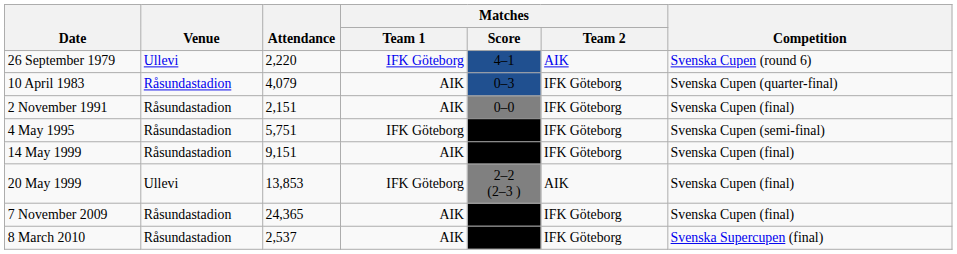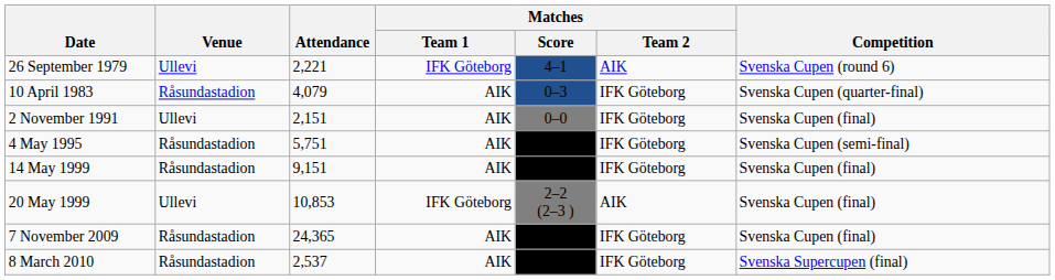 <table class="wikitable" style="font-size:90%">
 <tr>
 <th rowspan="2" valign="bottom" width="135">Date</th>
 <th rowspan="2" valign="bottom" width="120">Venue</th>
 <th rowspan="2" valign="bottom" width="75">Attendance</th>
 <th colspan="3" width="270">Matches</th>
 <th rowspan="2" valign="bottom" width="290">Competition</th>
 </tr>
 <tr>
 <th width="125">Team 1</th>
 <th width="70">Score</th>
 <th width="125">Team 2</th>
 </tr>
 <tr>
 <td>26 September 1979</td>
 <td><a href='#'>Ullevi</a></td>
-<td>2,220</td>
+<td>2,221</td>
 <td align="right"><a href='#'>IFK Göteborg</a></td>
 <td bgcolor=#205090 align="center"><span>4–1</span></td>
 <td align="left"><a href='#'>AIK</a></td>
 <td><a href='#'>Svenska Cupen</a> (round 6)</td>
 </tr>
 <tr>
 <td>10 April 1983</td>
 <td><a href='#'>Råsundastadion</a></td>
 <td>4,079</td>
 <td align="right">AIK</td>
 <td bgcolor=#205090 align="center"><span>0–3</span></td>
 <td align="left">IFK Göteborg</td>
 <td>Svenska Cupen (quarter-final)</td>
 </tr>
 <tr>
 <td>2 November 1991</td>
-<td>Råsundastadion</td>
+<td>Ullevi</td>
 <td>2,151</td>
 <td align="right">AIK</td>
 <td bgcolor=#808080 align="center"><span>0–0</span></td>
 <td align="left">IFK Göteborg</td>
 <td>Svenska Cupen (final)</td>
 </tr>
 <tr>
 <td>4 May 1995</td>
 <td>Råsundastadion</td>
 <td>5,751</td>
-<td align="right">IFK Göteborg</td>
+<td align="right">AIK</td>
 <td bgcolor=#000000 align="center"><span>1–0</span></td>
 <td align="left">IFK Göteborg</td>
 <td>Svenska Cupen (semi-final)</td>
 </tr>
 <tr>
 <td>14 May 1999</td>
 <td>Råsundastadion</td>
 <td>9,151</td>
 <td align="right">AIK</td>
 <td bgcolor=#000000 align="center"><span>1–0</span></td>
 <td align="left">IFK Göteborg</td>
 <td>Svenska Cupen (final)</td>
 </tr>
 <tr>
 <td>20 May 1999</td>
 <td>Ullevi</td>
-<td>13,853</td>
+<td>10,853</td>
 <td align="right">IFK Göteborg</td>
 <td bgcolor=#808080 align="center"><span>2–2<br>(2–3 )</span></td>
 <td align="left">AIK</td>
 <td>Svenska Cupen (final)</td>
 </tr>
 <tr>
 <td>7 November 2009</td>
 <td>Råsundastadion</td>
 <td>24,365</td>
 <td align="right">AIK</td>
 <td bgcolor=#000000 align="center"><span>2–0</span></td>
 <td align="left">IFK Göteborg</td>
 <td>Svenska Cupen (final)</td>
 </tr>
 <tr>
 <td>8 March 2010</td>
 <td>Råsundastadion</td>
 <td>2,537</td>
 <td align="right">AIK</td>
 <td bgcolor=#000000 align="center"><span>1–0</span></td>
 <td align="left">IFK Göteborg</td>
 <td><a href='#'>Svenska Supercupen</a> (final)</td>
 </tr>
 </table>
